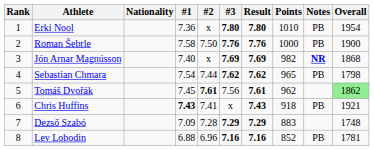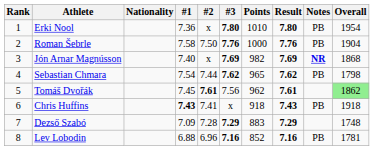 <table class="wikitable sortable" style="text-align:center">
 <tr>
 <th>Rank</th>
 <th>Athlete</th>
 <th>Nationality</th>
 <th>#1</th>
 <th>#2</th>
 <th>#3</th>
+<th>Points</th>
 <th>Result</th>
-<th>Points</th>
 <th>Notes</th>
 <th>Overall</th>
 </tr>
 <tr>
 <td>1</td>
 <td align=left><a href='#'>Erki Nool</a></td>
 <td align=left></td>
 <td>7.36</td>
 <td>x</td>
 <td><strong>7.80</strong></td>
+<td>1010</td>
 <td><strong>7.80</strong></td>
-<td>1010</td>
 <td>PB</td>
 <td>1954</td>
 </tr>
 <tr>
 <td>2</td>
 <td align=left><a href='#'>Roman Šebrle</a></td>
 <td align=left></td>
 <td>7.58</td>
 <td>7.50</td>
 <td><strong>7.76</strong></td>
+<td>1000</td>
 <td><strong>7.76</strong></td>
-<td>1000</td>
 <td>PB</td>
-<td>1900</td>
+<td>1904</td>
 </tr>
 <tr>
 <td>3</td>
 <td align=left><a href='#'>Jón Arnar Magnússon</a></td>
 <td align=left></td>
 <td>7.40</td>
 <td>x</td>
 <td><strong>7.69</strong></td>
+<td>982</td>
 <td><strong>7.69</strong></td>
-<td>982</td>
 <td><strong><a href='#'>NR</a></strong></td>
 <td>1868</td>
 </tr>
 <tr>
 <td>4</td>
 <td align=left><a href='#'>Sebastian Chmara</a></td>
 <td align=left></td>
 <td>7.54</td>
 <td>7.44</td>
 <td><strong>7.62</strong></td>
+<td>965</td>
 <td><strong>7.62</strong></td>
-<td>965</td>
 <td>PB</td>
 <td>1798</td>
 </tr>
 <tr>
 <td>5</td>
 <td align=left><a href='#'>Tomáš Dvořák</a></td>
 <td align=left></td>
 <td>7.45</td>
 <td><strong>7.61</strong></td>
 <td>7.56</td>
+<td>962</td>
 <td><strong>7.61</strong></td>
-<td>962</td>
 <td></td>
 <td style="background: lightgreen;">1862</td>
 </tr>
 <tr>
 <td>6</td>
 <td align=left><a href='#'>Chris Huffins</a></td>
 <td align=left></td>
 <td><strong>7.43</strong></td>
 <td>7.41</td>
 <td>x</td>
+<td>918</td>
 <td><strong>7.43</strong></td>
-<td>918</td>
 <td>PB</td>
-<td>1921</td>
+<td>1918</td>
 </tr>
 <tr>
 <td>7</td>
 <td align=left><a href='#'>Dezső Szabó</a></td>
 <td align=left></td>
 <td>7.09</td>
 <td>7.28</td>
 <td><strong>7.29</strong></td>
+<td>883</td>
 <td><strong>7.29</strong></td>
-<td>883</td>
 <td></td>
 <td>1748</td>
 </tr>
 <tr>
 <td>8</td>
 <td align=left><a href='#'>Lev Lobodin</a></td>
 <td align=left></td>
 <td>6.88</td>
 <td>6.96</td>
 <td><strong>7.16</strong></td>
+<td>852</td>
 <td><strong>7.16</strong></td>
-<td>852</td>
 <td>PB</td>
 <td>1781</td>
 </tr>
 </table>
